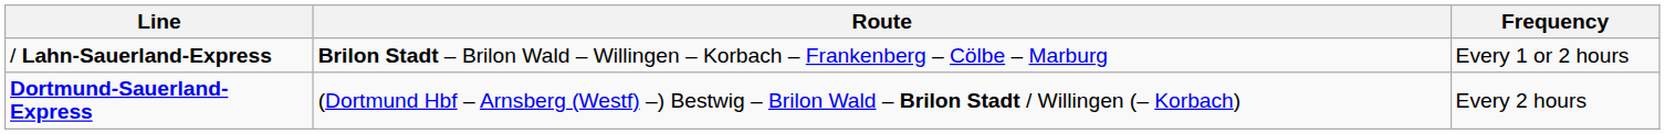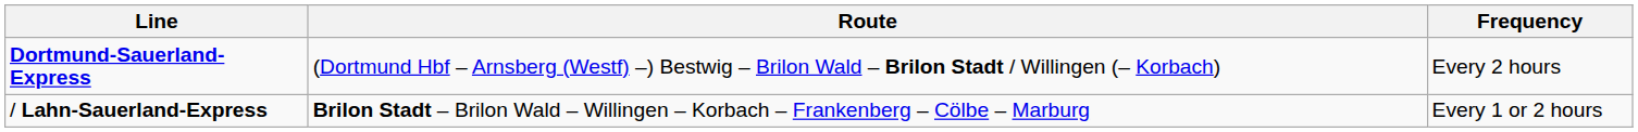 <table class="wikitable">
 <tr>
 <th>Line</th>
 <th width="850">Route</th>
 <th width="150">Frequency</th>
 </tr>
 <tr>
+<td> <strong><a href='#'>Dortmund-Sauerland-Express</a></strong></td>
+<td>(<a href='#'>Dortmund Hbf</a> – <a href='#'>Arnsberg (Westf)</a> –) Bestwig – <a href='#'>Brilon Wald</a> – <strong>Brilon Stadt</strong> / Willingen (– <a href='#'>Korbach</a>)</td>
+<td>Every 2 hours</td>
+</tr>
+<tr>
 <td>/ <strong>Lahn-Sauerland-Express</strong></td>
 <td><strong>Brilon Stadt</strong> – Brilon Wald – Willingen – Korbach – <a href='#'>Frankenberg</a> – <a href='#'>Cölbe</a> – <a href='#'>Marburg</a></td>
 <td>Every 1 or 2 hours</td>
 </tr>
-<tr>
-<td> <strong><a href='#'>Dortmund-Sauerland-Express</a></strong></td>
-<td>(<a href='#'>Dortmund Hbf</a> – <a href='#'>Arnsberg (Westf)</a> –) Bestwig – <a href='#'>Brilon Wald</a> – <strong>Brilon Stadt</strong> / Willingen (– <a href='#'>Korbach</a>)</td>
-<td>Every 2 hours</td>
-</tr>
 </table>
